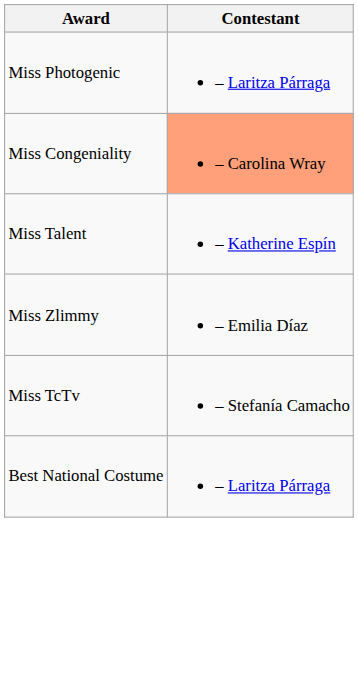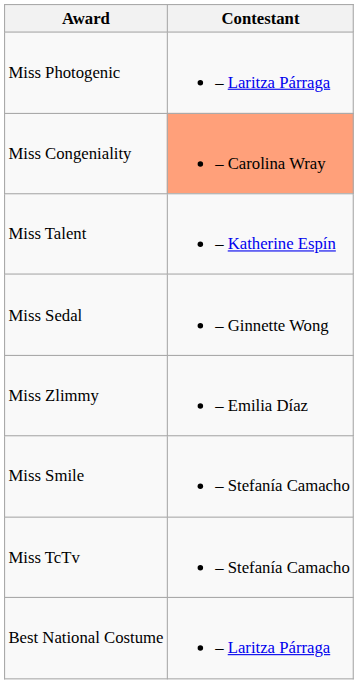 <table class="wikitable sortable" style="font-size: 95%;">
 <tr>
 <th>Award</th>
 <th>Contestant</th>
 </tr>
 <tr>
 <td>Miss Photogenic</td>
 <td><br><ul><li> – <a href='#'>Laritza Párraga</a></li></ul></td>
 </tr>
 <tr>
 <td>Miss Congeniality</td>
 <td style="background: lightsalmon;"><br><ul><li> – Carolina Wray</li></ul></td>
 </tr>
 <tr>
 <td>Miss Talent</td>
 <td><br><ul><li> – <a href='#'>Katherine Espín</a></li></ul></td>
 </tr>
 <tr>
+<td>Miss Sedal</td>
+<td><br><ul><li> – Ginnette Wong</li></ul></td>
+</tr>
+<tr>
 <td>Miss Zlimmy</td>
 <td><br><ul><li> – Emilia Díaz</li></ul></td>
+</tr>
+<tr>
+<td>Miss Smile</td>
+<td><br><ul><li> – Stefanía Camacho</li></ul></td>
 </tr>
 <tr>
 <td>Miss TcTv</td>
 <td><br><ul><li> – Stefanía Camacho</li></ul></td>
 </tr>
 <tr>
 <td>Best National Costume</td>
 <td><br><ul><li> – <a href='#'>Laritza Párraga</a></li></ul></td>
 </tr>
 </table>
